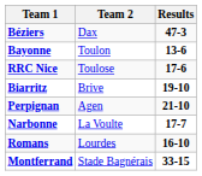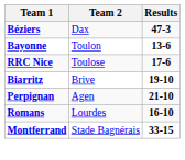 <table class="wikitable">
 <tr>
 <th>Team 1</th>
 <th>Team 2</th>
 <th>Results</th>
 </tr>
 <tr>
 <td><strong><a href='#'>Béziers</a></strong></td>
 <td><a href='#'>Dax</a></td>
 <td align="center"><strong>47-3</strong></td>
 </tr>
 <tr bgcolor="white">
 <td><strong><a href='#'>Bayonne</a></strong></td>
 <td><a href='#'>Toulon</a></td>
 <td align="center"><strong>13-6</strong></td>
 </tr>
 <tr>
 <td><strong><a href='#'>RRC Nice</a></strong></td>
 <td><a href='#'>Toulose</a></td>
 <td align="center"><strong>17-6</strong></td>
 </tr>
 <tr bgcolor="white">
 <td><strong><a href='#'>Biarritz</a> </strong></td>
 <td><a href='#'>Brive</a></td>
 <td align="center"><strong>19-10</strong></td>
 </tr>
 <tr>
 <td><strong><a href='#'>Perpignan</a></strong></td>
 <td><a href='#'>Agen</a></td>
 <td align="center"><strong>21-10</strong></td>
 </tr>
-<tr bgcolor="white">
-<td><strong><a href='#'>Narbonne</a></strong></td>
-<td><a href='#'>La Voulte</a></td>
-<td align="center"><strong>17-7</strong></td>
-</tr>
 <tr>
 <td><strong><a href='#'>Romans</a></strong></td>
 <td><a href='#'>Lourdes</a></td>
 <td align="center"><strong>16-10</strong></td>
 </tr>
 <tr bgcolor="white">
 <td><strong><a href='#'>Montferrand</a></strong></td>
 <td><a href='#'>Stade Bagnérais</a></td>
 <td align="center"><strong>33-15</strong></td>
 </tr>
 </table>
